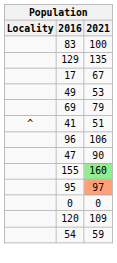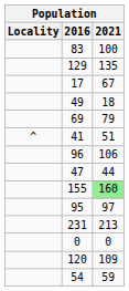 <table class="wikitable" style="text-align:center;">
 <tr>
 <th colspan="3" style="text-align:center;  font-weight:bold">Population</th>
 </tr>
 <tr>
 <th style="text-align:center; background:  font-weight:bold">Locality</th>
 <th style="text-align:center; background:  font-weight:bold"><strong>2016</strong></th>
 <th style="text-align:center; background:  font-weight:bold"><strong>2021</strong></th>
 </tr>
 <tr>
 <td></td>
 <td>83</td>
 <td>100</td>
 </tr>
 <tr>
 <td></td>
 <td>129</td>
 <td>135</td>
 </tr>
 <tr>
 <td></td>
 <td>17</td>
 <td>67</td>
 </tr>
 <tr>
 <td></td>
 <td>49</td>
-<td>53</td>
+<td>18</td>
 </tr>
 <tr>
 <td></td>
 <td>69</td>
 <td>79</td>
 </tr>
 <tr>
 <td>^</td>
 <td>41</td>
 <td>51</td>
 </tr>
 <tr>
 <td></td>
 <td>96</td>
 <td>106</td>
 </tr>
 <tr>
 <td></td>
 <td>47</td>
-<td>90</td>
+<td>44</td>
 </tr>
 <tr>
 <td></td>
 <td>155</td>
 <td style="background: lightgreen;">160</td>
 </tr>
 <tr>
 <td></td>
 <td>95</td>
-<td style="background: lightsalmon;">97</td>
+<td>97</td>
+</tr>
+<tr>
+<td></td>
+<td>231</td>
+<td>213</td>
 </tr>
 <tr>
 <td></td>
 <td>0</td>
 <td>0</td>
 </tr>
 <tr>
 <td></td>
 <td>120</td>
 <td>109</td>
 </tr>
 <tr>
 <td></td>
 <td>54</td>
 <td>59</td>
 </tr>
 </table>
